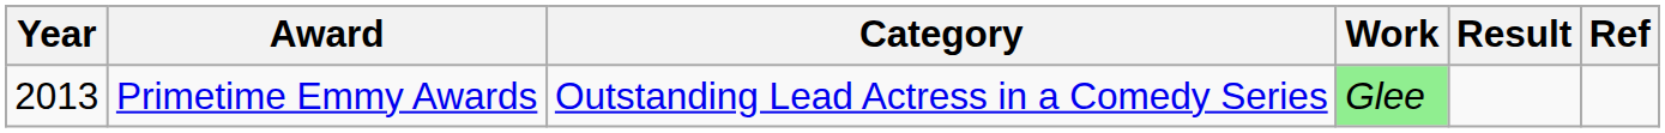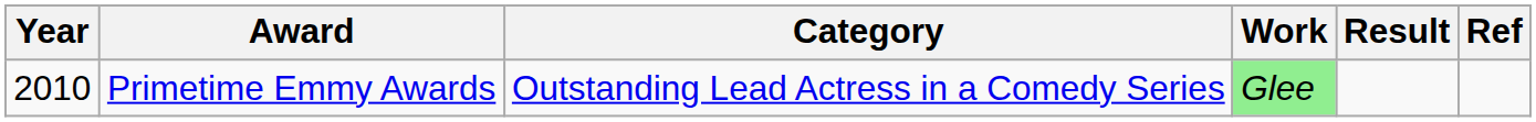 <table class=wikitable>
 <tr>
 <th>Year</th>
 <th>Award</th>
 <th>Category</th>
 <th>Work</th>
 <th>Result</th>
 <th>Ref</th>
 </tr>
 <tr>
-<td>2013</td>
+<td>2010</td>
 <td><a href='#'>Primetime Emmy Awards</a></td>
 <td><a href='#'>Outstanding Lead Actress in a Comedy Series</a></td>
 <td style="background: lightgreen;"><em>Glee</em></td>
 <td></td>
 <td></td>
 </tr>
 </table>
